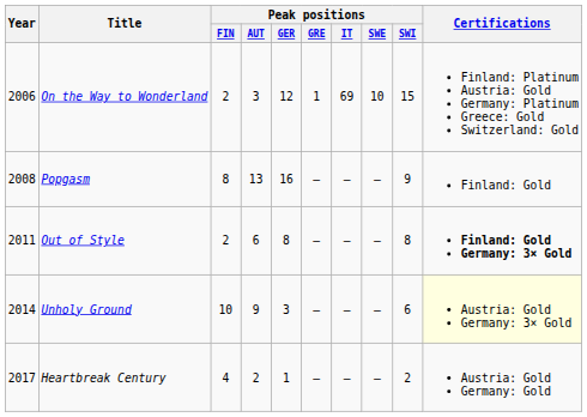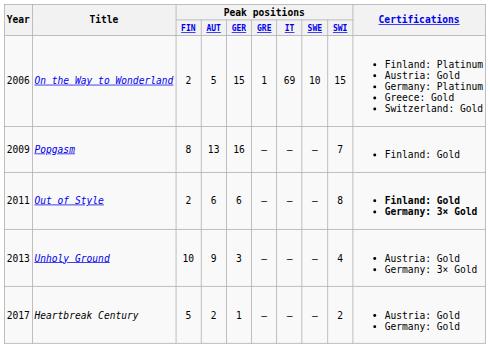 <table class="wikitable">
 <tr>
 <th rowspan="2">Year</th>
 <th rowspan="2">Title</th>
 <th colspan="7">Peak positions</th>
 <th rowspan="2"><a href='#'>Certifications</a></th>
 </tr>
 <tr>
 <th width="28"><small><a href='#'>FIN</a></small><br></th>
 <th width="28"><small><a href='#'>AUT</a></small><br></th>
 <th width="28"><small><a href='#'>GER</a></small><br></th>
 <th width="28"><small><a href='#'>GRE</a></small></th>
 <th width="28"><small><a href='#'>IT</a></small><br></th>
 <th width="28"><small><a href='#'>SWE</a></small><br></th>
 <th width="28"><small><a href='#'>SWI</a></small><br></th>
 </tr>
 <tr>
 <td>2006</td>
 <td><em><a href='#'>On the Way to Wonderland</a></em></td>
 <td align="center">2</td>
-<td align="center">3</td>
-<td align="center">12</td>
+<td align="center">5</td>
+<td align="center">15</td>
 <td align="center">1</td>
 <td align="center">69</td>
 <td align="center">10</td>
 <td align="center">15</td>
 <td><br><ul><li>Finland: Platinum</li><li>Austria: Gold</li><li>Germany: Platinum</li><li>Greece: Gold</li><li>Switzerland: Gold</li></ul></td>
 </tr>
 <tr>
-<td>2008</td>
+<td>2009</td>
 <td><em><a href='#'>Popgasm</a></em></td>
 <td align="center">8</td>
 <td align="center">13</td>
 <td align="center">16</td>
 <td align="center">—</td>
 <td align="center">—</td>
 <td align="center">—</td>
-<td align="center">9</td>
+<td align="center">7</td>
 <td><br><ul><li>Finland: Gold</li></ul></td>
 </tr>
 <tr>
 <td>2011</td>
 <td><em><a href='#'>Out of Style</a></em></td>
 <td align="center">2</td>
 <td align="center">6</td>
-<td align="center">8</td>
+<td align="center">6</td>
 <td align="center">—</td>
 <td align="center">—</td>
 <td align="center">—</td>
 <td align="center">8</td>
 <td><strong><br><ul><li>Finland: Gold</li><li>Germany: 3× Gold</li></ul></strong></td>
 </tr>
 <tr>
-<td>2014</td>
+<td>2013</td>
 <td><em><a href='#'>Unholy Ground</a></em></td>
 <td align="center">10</td>
 <td align="center">9</td>
 <td align="center">3</td>
 <td align="center">—</td>
 <td align="center">—</td>
 <td align="center">—</td>
-<td align="center">6</td>
-<td style="background: lightyellow;"><br><ul><li>Austria: Gold</li><li>Germany: 3× Gold</li></ul></td>
+<td align="center">4</td>
+<td><br><ul><li>Austria: Gold</li><li>Germany: 3× Gold</li></ul></td>
 </tr>
 <tr>
 <td>2017</td>
 <td><em>Heartbreak Century</em></td>
-<td align="center">4<br></td>
+<td align="center">5<br></td>
 <td align="center">2</td>
 <td align="center">1</td>
 <td align="center">—</td>
 <td align="center">—</td>
 <td align="center">—</td>
 <td align="center">2</td>
 <td><br><ul><li>Austria: Gold</li><li>Germany: Gold</li></ul></td>
 </tr>
 </table>
